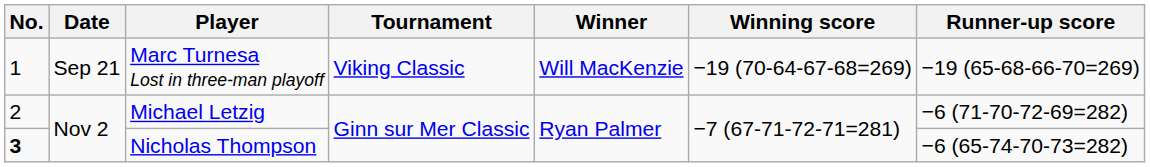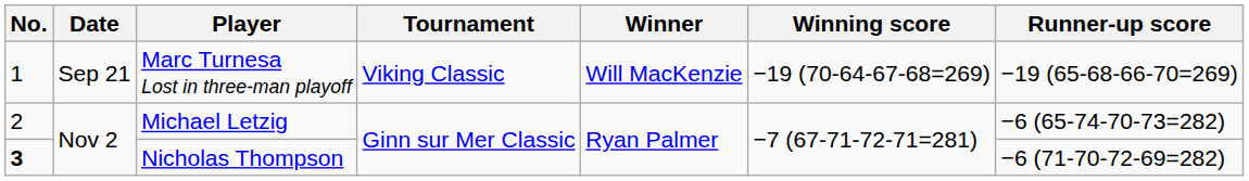 <table class="wikitable" style="font-size:95%;">
 <tr>
 <th>No.</th>
 <th>Date</th>
 <th>Player</th>
 <th>Tournament</th>
 <th>Winner</th>
 <th>Winning score</th>
 <th>Runner-up score</th>
 </tr>
 <tr>
 <td>1</td>
 <td>Sep 21</td>
 <td> <a href='#'>Marc Turnesa</a><br><small><em>Lost in three-man playoff</em></small></td>
 <td><a href='#'>Viking Classic</a></td>
 <td> <a href='#'>Will MacKenzie</a></td>
 <td>−19 (70-64-67-68=269)</td>
 <td>−19 (65-68-66-70=269)</td>
 </tr>
 <tr>
 <td>2</td>
 <td rowspan=2>Nov 2</td>
 <td> <a href='#'>Michael Letzig</a></td>
 <td rowspan=2><a href='#'>Ginn sur Mer Classic</a></td>
 <td rowspan=2> <a href='#'>Ryan Palmer</a></td>
 <td rowspan=2>−7 (67-71-72-71=281)</td>
-<td>−6 (71-70-72-69=282)</td>
+<td>−6 (65-74-70-73=282)</td>
 </tr>
 <tr>
 <td><strong>3</strong></td>
 <td> <a href='#'>Nicholas Thompson</a></td>
-<td>−6 (65-74-70-73=282)</td>
+<td>−6 (71-70-72-69=282)</td>
 </tr>
 </table>
